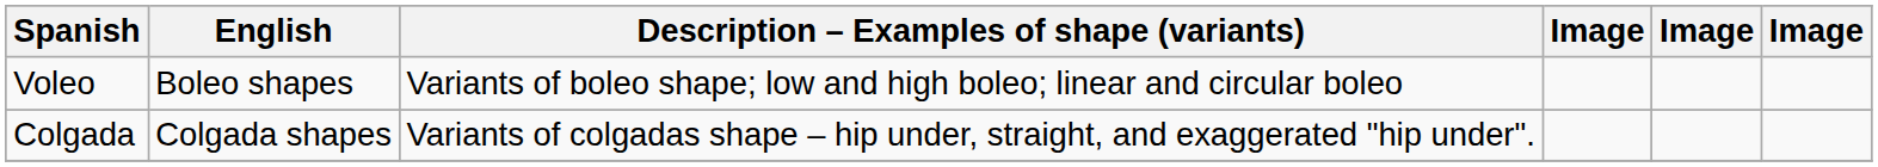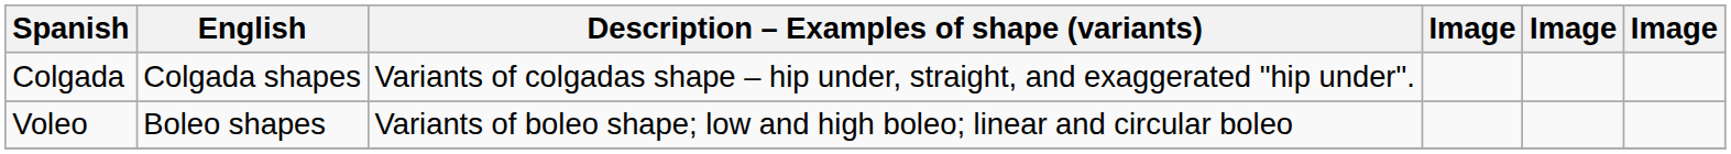 <table class="wikitable sortable">
 <tr>
 <th>Spanish</th>
 <th>English</th>
 <th>Description – Examples of shape (variants)</th>
 <th class="unsortable">Image</th>
 <th class="unsortable">Image</th>
 <th class="unsortable">Image</th>
 </tr>
 <tr>
+<td>Colgada</td>
+<td>Colgada shapes</td>
+<td>Variants of colgadas shape – hip under, straight, and exaggerated "hip under".</td>
+<td></td>
+<td></td>
+<td></td>
+</tr>
+<tr>
 <td>Voleo</td>
 <td>Boleo shapes</td>
 <td>Variants of boleo shape; low and high boleo; linear and circular boleo</td>
 <td></td>
 <td></td>
 <td></td>
 </tr>
 <tr>
-<td>Colgada</td>
-<td>Colgada shapes</td>
-<td>Variants of colgadas shape – hip under, straight, and exaggerated "hip under".</td>
-<td></td>
-<td></td>
-<td></td>
-</tr>
-<tr>
 </tr>
 </table>
